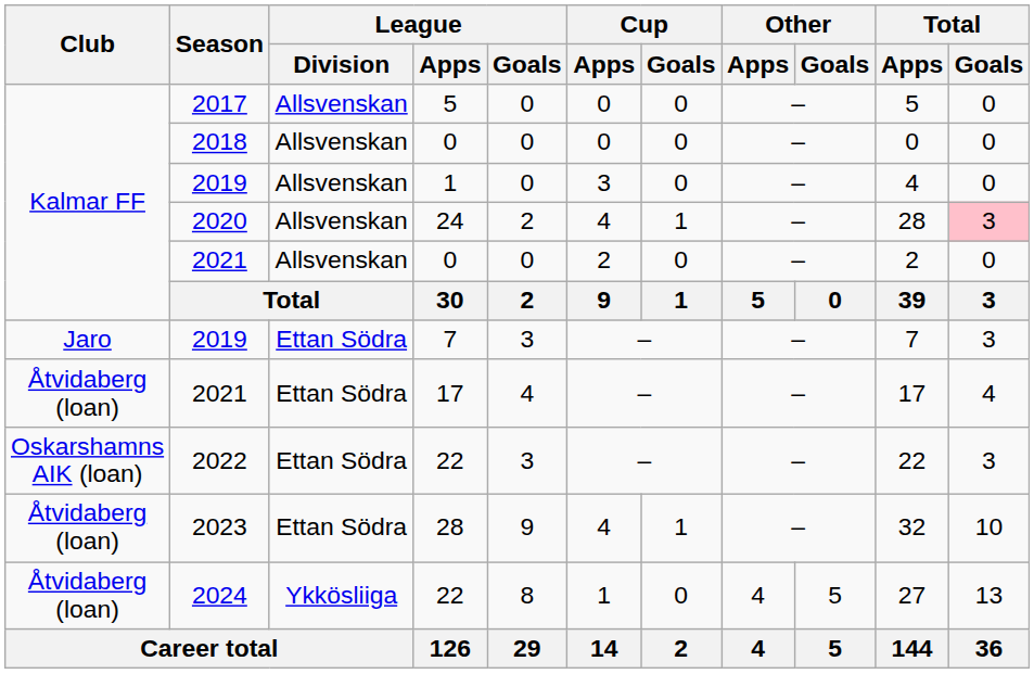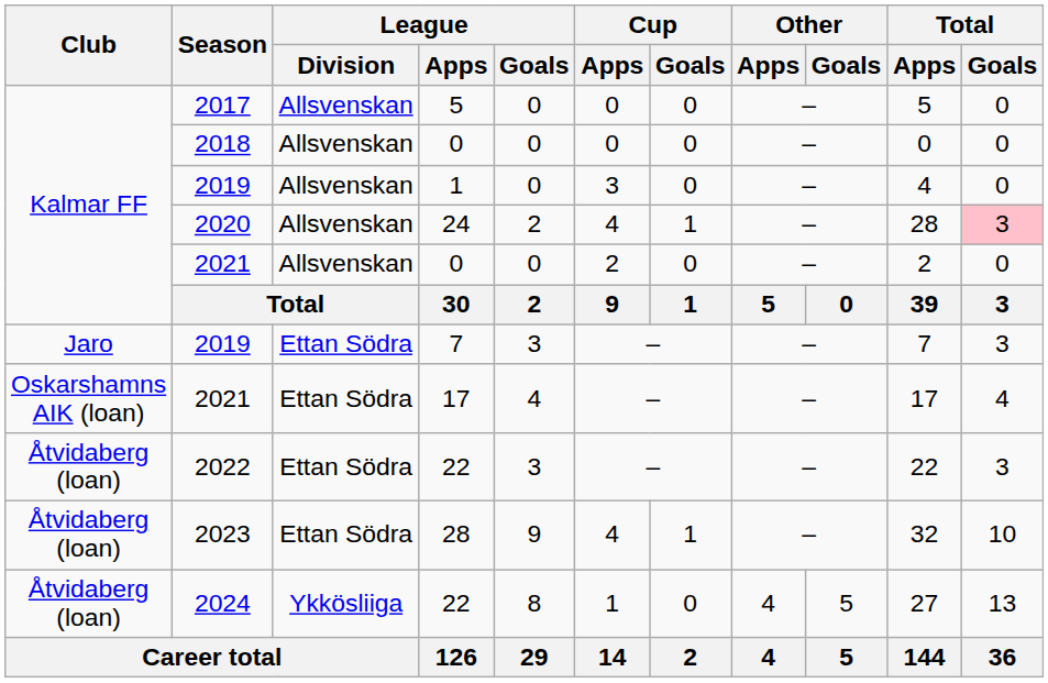 <table class="wikitable" style="text-align:center">
 <tr>
 <th rowspan="2">Club</th>
 <th rowspan="2">Season</th>
 <th colspan="3">League</th>
 <th colspan="2">Cup</th>
 <th colspan="2">Other</th>
 <th colspan="2">Total</th>
 </tr>
 <tr>
 <th>Division</th>
 <th>Apps</th>
 <th>Goals</th>
 <th>Apps</th>
 <th>Goals</th>
 <th>Apps</th>
 <th>Goals</th>
 <th>Apps</th>
 <th>Goals</th>
 </tr>
 <tr>
 <td rowspan=6><a href='#'>Kalmar FF</a></td>
 <td><a href='#'>2017</a></td>
 <td><a href='#'>Allsvenskan</a></td>
 <td>5</td>
 <td>0</td>
 <td>0</td>
 <td>0</td>
 <td colspan="2">–</td>
 <td>5</td>
 <td>0</td>
 </tr>
 <tr>
 <td><a href='#'>2018</a></td>
 <td>Allsvenskan</td>
 <td>0</td>
 <td>0</td>
 <td>0</td>
 <td>0</td>
 <td colspan="2">–</td>
 <td>0</td>
 <td>0</td>
 </tr>
 <tr>
 <td><a href='#'>2019</a></td>
 <td>Allsvenskan</td>
 <td>1</td>
 <td>0</td>
 <td>3</td>
 <td>0</td>
 <td colspan="2">–</td>
 <td>4</td>
 <td>0</td>
 </tr>
 <tr>
 <td><a href='#'>2020</a></td>
 <td>Allsvenskan</td>
 <td>24</td>
 <td>2</td>
 <td>4</td>
 <td>1</td>
 <td colspan="2">–</td>
 <td>28</td>
 <td style="background: pink;">3</td>
 </tr>
 <tr>
 <td><a href='#'>2021</a></td>
 <td>Allsvenskan</td>
 <td>0</td>
 <td>0</td>
 <td>2</td>
 <td>0</td>
 <td colspan="2">–</td>
 <td>2</td>
 <td>0</td>
 </tr>
 <tr>
 <th colspan="2">Total</th>
 <th>30</th>
 <th>2</th>
 <th>9</th>
 <th>1</th>
 <th>5</th>
 <th>0</th>
 <th>39</th>
 <th>3</th>
 </tr>
 <tr>
 <td><a href='#'>Jaro</a></td>
 <td><a href='#'>2019</a></td>
 <td><a href='#'>Ettan Södra</a></td>
 <td>7</td>
 <td>3</td>
 <td colspan="2">–</td>
 <td colspan="2">–</td>
 <td>7</td>
 <td>3</td>
 </tr>
 <tr>
-<td><a href='#'>Åtvidaberg</a> (loan)</td>
+<td><a href='#'>Oskarshamns AIK</a> (loan)</td>
 <td>2021</td>
 <td>Ettan Södra</td>
 <td>17</td>
 <td>4</td>
 <td colspan="2">–</td>
 <td colspan="2">–</td>
 <td>17</td>
 <td>4</td>
 </tr>
 <tr>
-<td><a href='#'>Oskarshamns AIK</a> (loan)</td>
+<td><a href='#'>Åtvidaberg</a> (loan)</td>
 <td>2022</td>
 <td>Ettan Södra</td>
 <td>22</td>
 <td>3</td>
 <td colspan="2">–</td>
 <td colspan="2">–</td>
 <td>22</td>
 <td>3</td>
 </tr>
 <tr>
 <td><a href='#'>Åtvidaberg</a> (loan)</td>
 <td>2023</td>
 <td>Ettan Södra</td>
 <td>28</td>
 <td>9</td>
 <td>4</td>
 <td>1</td>
 <td colspan="2">–</td>
 <td>32</td>
 <td>10</td>
 </tr>
 <tr>
 <td><a href='#'>Åtvidaberg</a> (loan)</td>
 <td><a href='#'>2024</a></td>
 <td><a href='#'>Ykkösliiga</a></td>
 <td>22</td>
 <td>8</td>
 <td>1</td>
 <td>0</td>
 <td>4</td>
 <td>5</td>
 <td>27</td>
 <td>13</td>
 </tr>
 <tr>
 <th colspan="3">Career total</th>
 <th>126</th>
 <th>29</th>
 <th>14</th>
 <th>2</th>
 <th>4</th>
 <th>5</th>
 <th>144</th>
 <th>36</th>
 </tr>
 </table>
